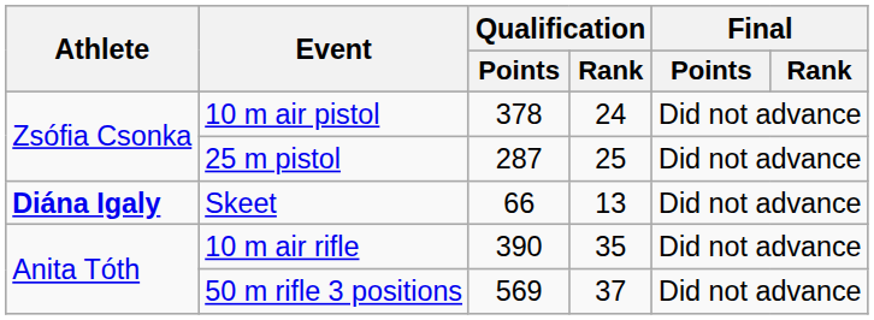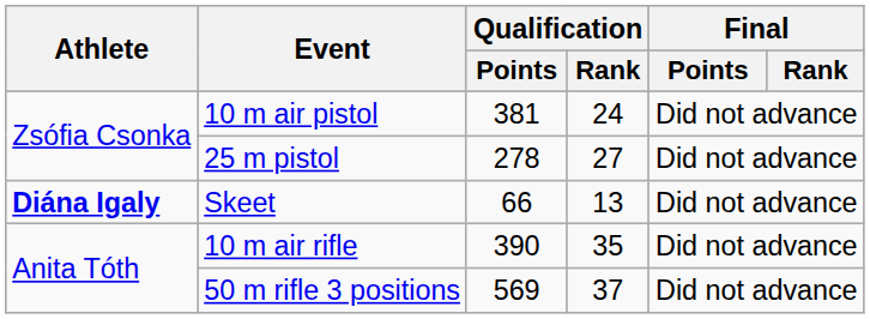 <table class="wikitable" border="1" style="font-size:90%">
 <tr>
 <th rowspan="2">Athlete</th>
 <th rowspan="2">Event</th>
 <th colspan=2>Qualification</th>
 <th colspan=2>Final</th>
 </tr>
 <tr style="font-size:95%">
 <th>Points</th>
 <th>Rank</th>
 <th>Points</th>
 <th>Rank</th>
 </tr>
 <tr align=center>
 <td align=left rowspan=2><a href='#'>Zsófia Csonka</a></td>
 <td align=left><a href='#'>10 m air pistol</a></td>
-<td>378</td>
+<td>381</td>
 <td>24</td>
 <td colspan=2>Did not advance</td>
 </tr>
 <tr align=center>
 <td align=left><a href='#'>25 m pistol</a></td>
-<td>287</td>
-<td>25</td>
+<td>278</td>
+<td>27</td>
 <td colspan=2>Did not advance</td>
 </tr>
 <tr align=center>
 <td align=left><strong><a href='#'>Diána Igaly</a></strong></td>
 <td align=left><a href='#'>Skeet</a></td>
 <td>66</td>
 <td>13</td>
 <td colspan=2>Did not advance</td>
 </tr>
 <tr align=center>
 <td align=left rowspan=2><a href='#'>Anita Tóth</a></td>
 <td align=left><a href='#'>10 m air rifle</a></td>
 <td>390</td>
 <td>35</td>
 <td colspan=2>Did not advance</td>
 </tr>
 <tr align=center>
 <td align=left><a href='#'>50 m rifle 3 positions</a></td>
 <td>569</td>
 <td>37</td>
 <td colspan=2>Did not advance</td>
 </tr>
 </table>
